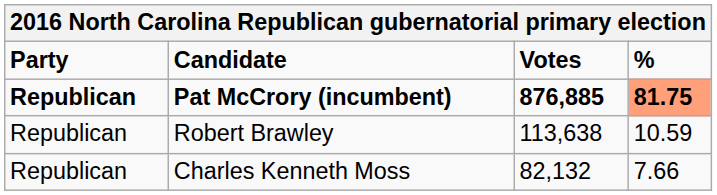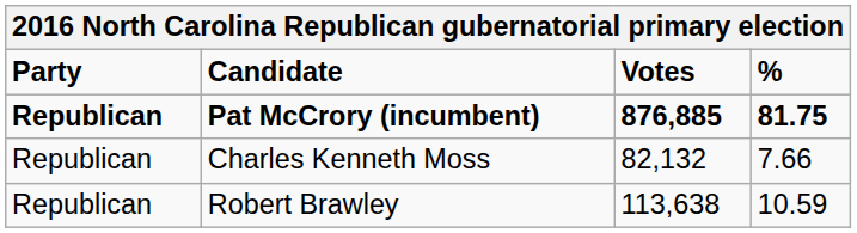 <table class="wikitable">
 <tr>
 <th colspan="4">2016 North Carolina Republican gubernatorial primary election</th>
 </tr>
 <tr>
 <td><strong>Party</strong></td>
 <td><strong>Candidate</strong></td>
 <td><strong>Votes</strong></td>
 <td><strong>%</strong></td>
 </tr>
 <tr>
 <td><strong>Republican</strong></td>
 <td><strong>Pat McCrory (incumbent)</strong></td>
 <td><strong>876,885</strong></td>
-<td style="background: lightsalmon;"><strong>81.75</strong></td>
+<td><strong>81.75</strong></td>
+</tr>
+<tr>
+<td>Republican</td>
+<td>Charles Kenneth Moss</td>
+<td>82,132</td>
+<td>7.66</td>
 </tr>
 <tr>
 <td>Republican</td>
 <td>Robert Brawley</td>
 <td>113,638</td>
 <td>10.59</td>
 </tr>
-<tr>
-<td>Republican</td>
-<td>Charles Kenneth Moss</td>
-<td>82,132</td>
-<td>7.66</td>
-</tr>
 </table>
